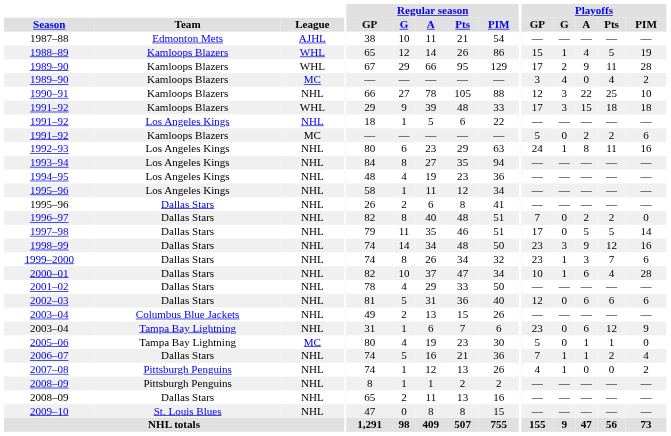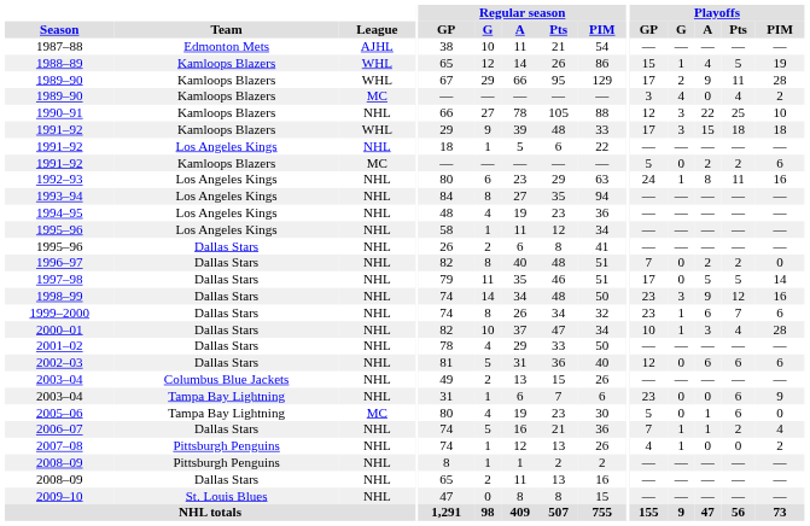 <table border="0" cellpadding="1" cellspacing="0" style="text-align:center; width:60em">
 <tr bgcolor="#e0e0e0">
 <th colspan="3" bgcolor="#ffffff"></th>
 <th rowspan="100" bgcolor="#ffffff"></th>
 <th colspan="5"><a href='#'>Regular season</a></th>
 <th rowspan="100" bgcolor="#ffffff"></th>
 <th colspan="5"><a href='#'>Playoffs</a></th>
 </tr>
 <tr bgcolor="#e0e0e0">
 <th><a href='#'>Season</a></th>
 <th>Team</th>
 <th>League</th>
 <th>GP</th>
 <th><a href='#'>G</a></th>
 <th><a href='#'>A</a></th>
 <th><a href='#'>Pts</a></th>
 <th><a href='#'>PIM</a></th>
 <th>GP</th>
 <th>G</th>
 <th>A</th>
 <th>Pts</th>
 <th>PIM</th>
 </tr>
 <tr>
 <td>1987–88</td>
 <td><a href='#'>Edmonton Mets</a></td>
 <td><a href='#'>AJHL</a></td>
 <td>38</td>
 <td>10</td>
 <td>11</td>
 <td>21</td>
 <td>54</td>
 <td>—</td>
 <td>—</td>
 <td>—</td>
 <td>—</td>
 <td>—</td>
 </tr>
 <tr bgcolor="#f0f0f0">
 <td><a href='#'>1988–89</a></td>
 <td><a href='#'>Kamloops Blazers</a></td>
 <td><a href='#'>WHL</a></td>
 <td>65</td>
 <td>12</td>
 <td>14</td>
 <td>26</td>
 <td>86</td>
 <td>15</td>
 <td>1</td>
 <td>4</td>
 <td>5</td>
 <td>19</td>
 </tr>
 <tr>
 <td><a href='#'>1989–90</a></td>
 <td>Kamloops Blazers</td>
 <td>WHL</td>
 <td>67</td>
 <td>29</td>
 <td>66</td>
 <td>95</td>
 <td>129</td>
 <td>17</td>
 <td>2</td>
 <td>9</td>
 <td>11</td>
 <td>28</td>
 </tr>
 <tr bgcolor="#f0f0f0">
 <td><a href='#'>1989–90</a></td>
 <td>Kamloops Blazers</td>
 <td><a href='#'>MC</a></td>
 <td>—</td>
 <td>—</td>
 <td>—</td>
 <td>—</td>
 <td>—</td>
 <td>3</td>
 <td>4</td>
 <td>0</td>
 <td>4</td>
 <td>2</td>
 </tr>
 <tr>
 <td><a href='#'>1990–91</a></td>
 <td>Kamloops Blazers</td>
 <td>NHL</td>
 <td>66</td>
 <td>27</td>
 <td>78</td>
 <td>105</td>
 <td>88</td>
 <td>12</td>
 <td>3</td>
 <td>22</td>
 <td>25</td>
 <td>10</td>
 </tr>
 <tr bgcolor="#f0f0f0">
 <td><a href='#'>1991–92</a></td>
 <td>Kamloops Blazers</td>
 <td>WHL</td>
 <td>29</td>
 <td>9</td>
 <td>39</td>
 <td>48</td>
 <td>33</td>
 <td>17</td>
 <td>3</td>
 <td>15</td>
 <td>18</td>
 <td>18</td>
 </tr>
 <tr>
 <td><a href='#'>1991–92</a></td>
 <td><a href='#'>Los Angeles Kings</a></td>
 <td><a href='#'>NHL</a></td>
 <td>18</td>
 <td>1</td>
 <td>5</td>
 <td>6</td>
 <td>22</td>
 <td>—</td>
 <td>—</td>
 <td>—</td>
 <td>—</td>
 <td>—</td>
 </tr>
 <tr bgcolor="#f0f0f0">
 <td><a href='#'>1991–92</a></td>
 <td>Kamloops Blazers</td>
 <td>MC</td>
 <td>—</td>
 <td>—</td>
 <td>—</td>
 <td>—</td>
 <td>—</td>
 <td>5</td>
 <td>0</td>
 <td>2</td>
 <td>2</td>
 <td>6</td>
 </tr>
 <tr>
 <td><a href='#'>1992–93</a></td>
 <td>Los Angeles Kings</td>
 <td>NHL</td>
 <td>80</td>
 <td>6</td>
 <td>23</td>
 <td>29</td>
 <td>63</td>
 <td>24</td>
 <td>1</td>
 <td>8</td>
 <td>11</td>
 <td>16</td>
 </tr>
 <tr bgcolor="#f0f0f0">
 <td><a href='#'>1993–94</a></td>
 <td>Los Angeles Kings</td>
 <td>NHL</td>
 <td>84</td>
 <td>8</td>
 <td>27</td>
 <td>35</td>
 <td>94</td>
 <td>—</td>
 <td>—</td>
 <td>—</td>
 <td>—</td>
 <td>—</td>
 </tr>
 <tr>
 <td><a href='#'>1994–95</a></td>
 <td>Los Angeles Kings</td>
 <td>NHL</td>
 <td>48</td>
 <td>4</td>
 <td>19</td>
 <td>23</td>
 <td>36</td>
 <td>—</td>
 <td>—</td>
 <td>—</td>
 <td>—</td>
 <td>—</td>
 </tr>
 <tr bgcolor="#f0f0f0">
 <td><a href='#'>1995–96</a></td>
 <td>Los Angeles Kings</td>
 <td>NHL</td>
 <td>58</td>
 <td>1</td>
 <td>11</td>
 <td>12</td>
 <td>34</td>
 <td>—</td>
 <td>—</td>
 <td>—</td>
 <td>—</td>
 <td>—</td>
 </tr>
 <tr>
 <td>1995–96</td>
 <td><a href='#'>Dallas Stars</a></td>
 <td>NHL</td>
 <td>26</td>
 <td>2</td>
 <td>6</td>
 <td>8</td>
 <td>41</td>
 <td>—</td>
 <td>—</td>
 <td>—</td>
 <td>—</td>
 <td>—</td>
 </tr>
 <tr bgcolor="#f0f0f0">
 <td><a href='#'>1996–97</a></td>
 <td>Dallas Stars</td>
 <td>NHL</td>
 <td>82</td>
 <td>8</td>
 <td>40</td>
 <td>48</td>
 <td>51</td>
 <td>7</td>
 <td>0</td>
 <td>2</td>
 <td>2</td>
 <td>0</td>
 </tr>
 <tr>
 <td><a href='#'>1997–98</a></td>
 <td>Dallas Stars</td>
 <td>NHL</td>
 <td>79</td>
 <td>11</td>
 <td>35</td>
 <td>46</td>
 <td>51</td>
 <td>17</td>
 <td>0</td>
 <td>5</td>
 <td>5</td>
 <td>14</td>
 </tr>
 <tr bgcolor="#f0f0f0">
 <td><a href='#'>1998–99</a></td>
 <td>Dallas Stars</td>
 <td>NHL</td>
 <td>74</td>
 <td>14</td>
 <td>34</td>
 <td>48</td>
 <td>50</td>
 <td>23</td>
 <td>3</td>
 <td>9</td>
 <td>12</td>
 <td>16</td>
 </tr>
 <tr>
 <td><a href='#'>1999–2000</a></td>
 <td>Dallas Stars</td>
 <td>NHL</td>
 <td>74</td>
 <td>8</td>
 <td>26</td>
 <td>34</td>
 <td>32</td>
 <td>23</td>
 <td>1</td>
-<td>3</td>
+<td>6</td>
 <td>7</td>
 <td>6</td>
 </tr>
 <tr bgcolor="#f0f0f0">
 <td><a href='#'>2000–01</a></td>
 <td>Dallas Stars</td>
 <td>NHL</td>
 <td>82</td>
 <td>10</td>
 <td>37</td>
 <td>47</td>
 <td>34</td>
 <td>10</td>
 <td>1</td>
-<td>6</td>
+<td>3</td>
 <td>4</td>
 <td>28</td>
 </tr>
 <tr>
 <td><a href='#'>2001–02</a></td>
 <td>Dallas Stars</td>
 <td>NHL</td>
 <td>78</td>
 <td>4</td>
 <td>29</td>
 <td>33</td>
 <td>50</td>
 <td>—</td>
 <td>—</td>
 <td>—</td>
 <td>—</td>
 <td>—</td>
 </tr>
 <tr bgcolor="#f0f0f0">
 <td><a href='#'>2002–03</a></td>
 <td>Dallas Stars</td>
 <td>NHL</td>
 <td>81</td>
 <td>5</td>
 <td>31</td>
 <td>36</td>
 <td>40</td>
 <td>12</td>
 <td>0</td>
 <td>6</td>
 <td>6</td>
 <td>6</td>
 </tr>
 <tr>
 <td><a href='#'>2003–04</a></td>
 <td><a href='#'>Columbus Blue Jackets</a></td>
 <td>NHL</td>
 <td>49</td>
 <td>2</td>
 <td>13</td>
 <td>15</td>
 <td>26</td>
 <td>—</td>
 <td>—</td>
 <td>—</td>
 <td>—</td>
 <td>—</td>
 </tr>
 <tr bgcolor="#f0f0f0">
 <td>2003–04</td>
 <td><a href='#'>Tampa Bay Lightning</a></td>
 <td>NHL</td>
 <td>31</td>
 <td>1</td>
 <td>6</td>
 <td>7</td>
 <td>6</td>
 <td>23</td>
 <td>0</td>
+<td>0</td>
 <td>6</td>
-<td>12</td>
 <td>9</td>
 </tr>
 <tr>
 <td><a href='#'>2005–06</a></td>
 <td>Tampa Bay Lightning</td>
 <td><a href='#'>MC</a></td>
 <td>80</td>
 <td>4</td>
 <td>19</td>
 <td>23</td>
 <td>30</td>
 <td>5</td>
 <td>0</td>
 <td>1</td>
-<td>1</td>
+<td>6</td>
 <td>0</td>
 </tr>
 <tr bgcolor="#f0f0f0">
 <td><a href='#'>2006–07</a></td>
 <td>Dallas Stars</td>
 <td>NHL</td>
 <td>74</td>
 <td>5</td>
 <td>16</td>
 <td>21</td>
 <td>36</td>
 <td>7</td>
 <td>1</td>
 <td>1</td>
 <td>2</td>
 <td>4</td>
 </tr>
 <tr>
 <td><a href='#'>2007–08</a></td>
 <td><a href='#'>Pittsburgh Penguins</a></td>
 <td>NHL</td>
 <td>74</td>
 <td>1</td>
 <td>12</td>
 <td>13</td>
 <td>26</td>
 <td>4</td>
 <td>1</td>
 <td>0</td>
 <td>0</td>
 <td>2</td>
 </tr>
 <tr bgcolor="#f0f0f0">
 <td><a href='#'>2008–09</a></td>
 <td>Pittsburgh Penguins</td>
 <td>NHL</td>
 <td>8</td>
 <td>1</td>
 <td>1</td>
 <td>2</td>
 <td>2</td>
 <td>—</td>
 <td>—</td>
 <td>—</td>
 <td>—</td>
 <td>—</td>
 </tr>
 <tr>
 <td>2008–09</td>
 <td>Dallas Stars</td>
 <td>NHL</td>
 <td>65</td>
 <td>2</td>
 <td>11</td>
 <td>13</td>
 <td>16</td>
 <td>—</td>
 <td>—</td>
 <td>—</td>
 <td>—</td>
 <td>—</td>
 </tr>
 <tr bgcolor="#f0f0f0">
 <td><a href='#'>2009–10</a></td>
 <td><a href='#'>St. Louis Blues</a></td>
 <td>NHL</td>
 <td>47</td>
 <td>0</td>
 <td>8</td>
 <td>8</td>
 <td>15</td>
 <td>—</td>
 <td>—</td>
 <td>—</td>
 <td>—</td>
 <td>—</td>
 </tr>
 <tr bgcolor="#e0e0e0">
 <th colspan="3">NHL totals</th>
 <th>1,291</th>
 <th>98</th>
 <th>409</th>
 <th>507</th>
 <th>755</th>
 <th>155</th>
 <th>9</th>
 <th>47</th>
 <th>56</th>
 <th>73</th>
 </tr>
 </table>
